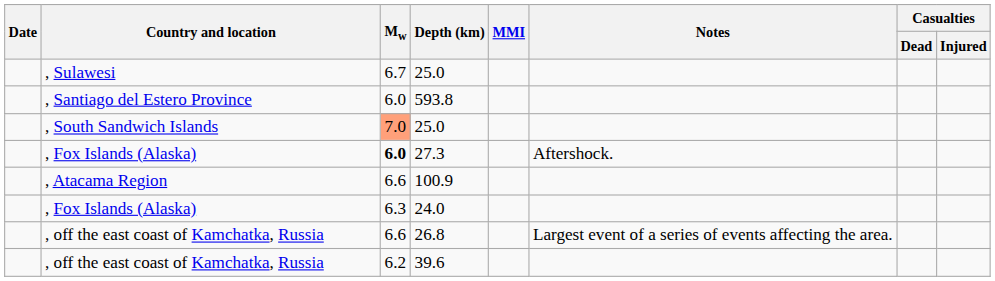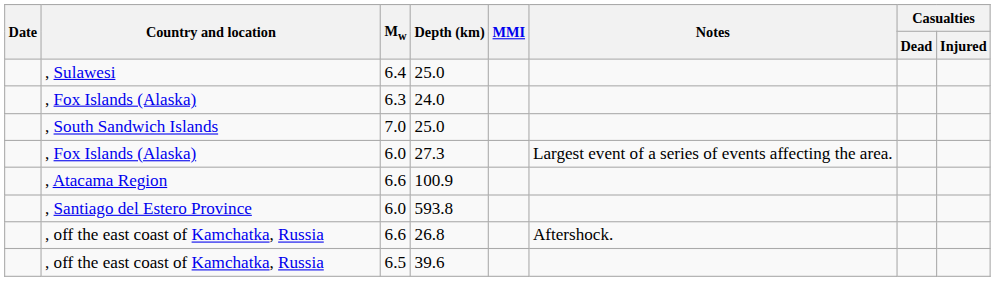 <table class="wikitable sortable sort-under" style="border:1px black; margin-left:1em;">
 <tr>
 <th rowspan="2"><small>Date</small></th>
 <th rowspan="2" style="width: 310px"><small>Country and location</small></th>
 <th rowspan="2"><small>M<sub>w</sub></small></th>
 <th rowspan="2"><small>Depth (km)</small></th>
 <th rowspan="2"><small><a href='#'>MMI</a></small></th>
 <th rowspan="2" class="unsortable"><small>Notes</small></th>
 <th colspan="2"><small>Casualties</small></th>
 </tr>
 <tr>
 <th><small>Dead</small></th>
 <th><small>Injured</small></th>
 </tr>
 <tr>
 <td></td>
 <td>, <a href='#'>Sulawesi</a></td>
-<td>6.7</td>
+<td>6.4</td>
 <td>25.0</td>
+<td></td>
+<td></td>
+<td></td>
+<td></td>
+</tr>
+<tr>
+<td></td>
+<td>, <a href='#'>Fox Islands (Alaska)</a></td>
+<td>6.3</td>
+<td>24.0</td>
+<td></td>
+<td></td>
+<td></td>
+<td></td>
+</tr>
+<tr>
+<td></td>
+<td>, <a href='#'>South Sandwich Islands</a></td>
+<td>7.0</td>
+<td>25.0</td>
+<td></td>
+<td></td>
+<td></td>
+<td></td>
+</tr>
+<tr>
+<td></td>
+<td>, <a href='#'>Fox Islands (Alaska)</a></td>
+<td>6.0</td>
+<td>27.3</td>
+<td></td>
+<td>Largest event of a series of events affecting the area.</td>
+<td></td>
+<td></td>
+</tr>
+<tr>
+<td></td>
+<td>, <a href='#'>Atacama Region</a></td>
+<td>6.6</td>
+<td>100.9</td>
 <td></td>
 <td></td>
 <td></td>
 <td></td>
 </tr>
 <tr>
 <td></td>
 <td>, <a href='#'>Santiago del Estero Province</a></td>
 <td>6.0</td>
 <td>593.8</td>
 <td></td>
 <td></td>
 <td></td>
 <td></td>
 </tr>
 <tr>
 <td></td>
-<td>, <a href='#'>South Sandwich Islands</a></td>
-<td style="background: lightsalmon;">7.0</td>
-<td>25.0</td>
-<td></td>
-<td></td>
-<td></td>
-<td></td>
-</tr>
-<tr>
-<td></td>
-<td>, <a href='#'>Fox Islands (Alaska)</a></td>
-<td><strong>6.0</strong></td>
-<td>27.3</td>
+<td>, off the east coast of <a href='#'>Kamchatka</a>, <a href='#'>Russia</a></td>
+<td>6.6</td>
+<td>26.8</td>
 <td></td>
 <td>Aftershock.</td>
 <td></td>
 <td></td>
 </tr>
 <tr>
 <td></td>
-<td>, <a href='#'>Atacama Region</a></td>
-<td>6.6</td>
-<td>100.9</td>
-<td></td>
-<td></td>
-<td></td>
-<td></td>
-</tr>
-<tr>
-<td></td>
-<td>, <a href='#'>Fox Islands (Alaska)</a></td>
-<td>6.3</td>
-<td>24.0</td>
-<td></td>
-<td></td>
-<td></td>
-<td></td>
-</tr>
-<tr>
-<td></td>
 <td>, off the east coast of <a href='#'>Kamchatka</a>, <a href='#'>Russia</a></td>
-<td>6.6</td>
-<td>26.8</td>
-<td></td>
-<td>Largest event of a series of events affecting the area.</td>
-<td></td>
-<td></td>
-</tr>
-<tr>
-<td></td>
-<td>, off the east coast of <a href='#'>Kamchatka</a>, <a href='#'>Russia</a></td>
-<td>6.2</td>
+<td>6.5</td>
 <td>39.6</td>
 <td></td>
 <td></td>
 <td></td>
 <td></td>
 </tr>
 </table>
